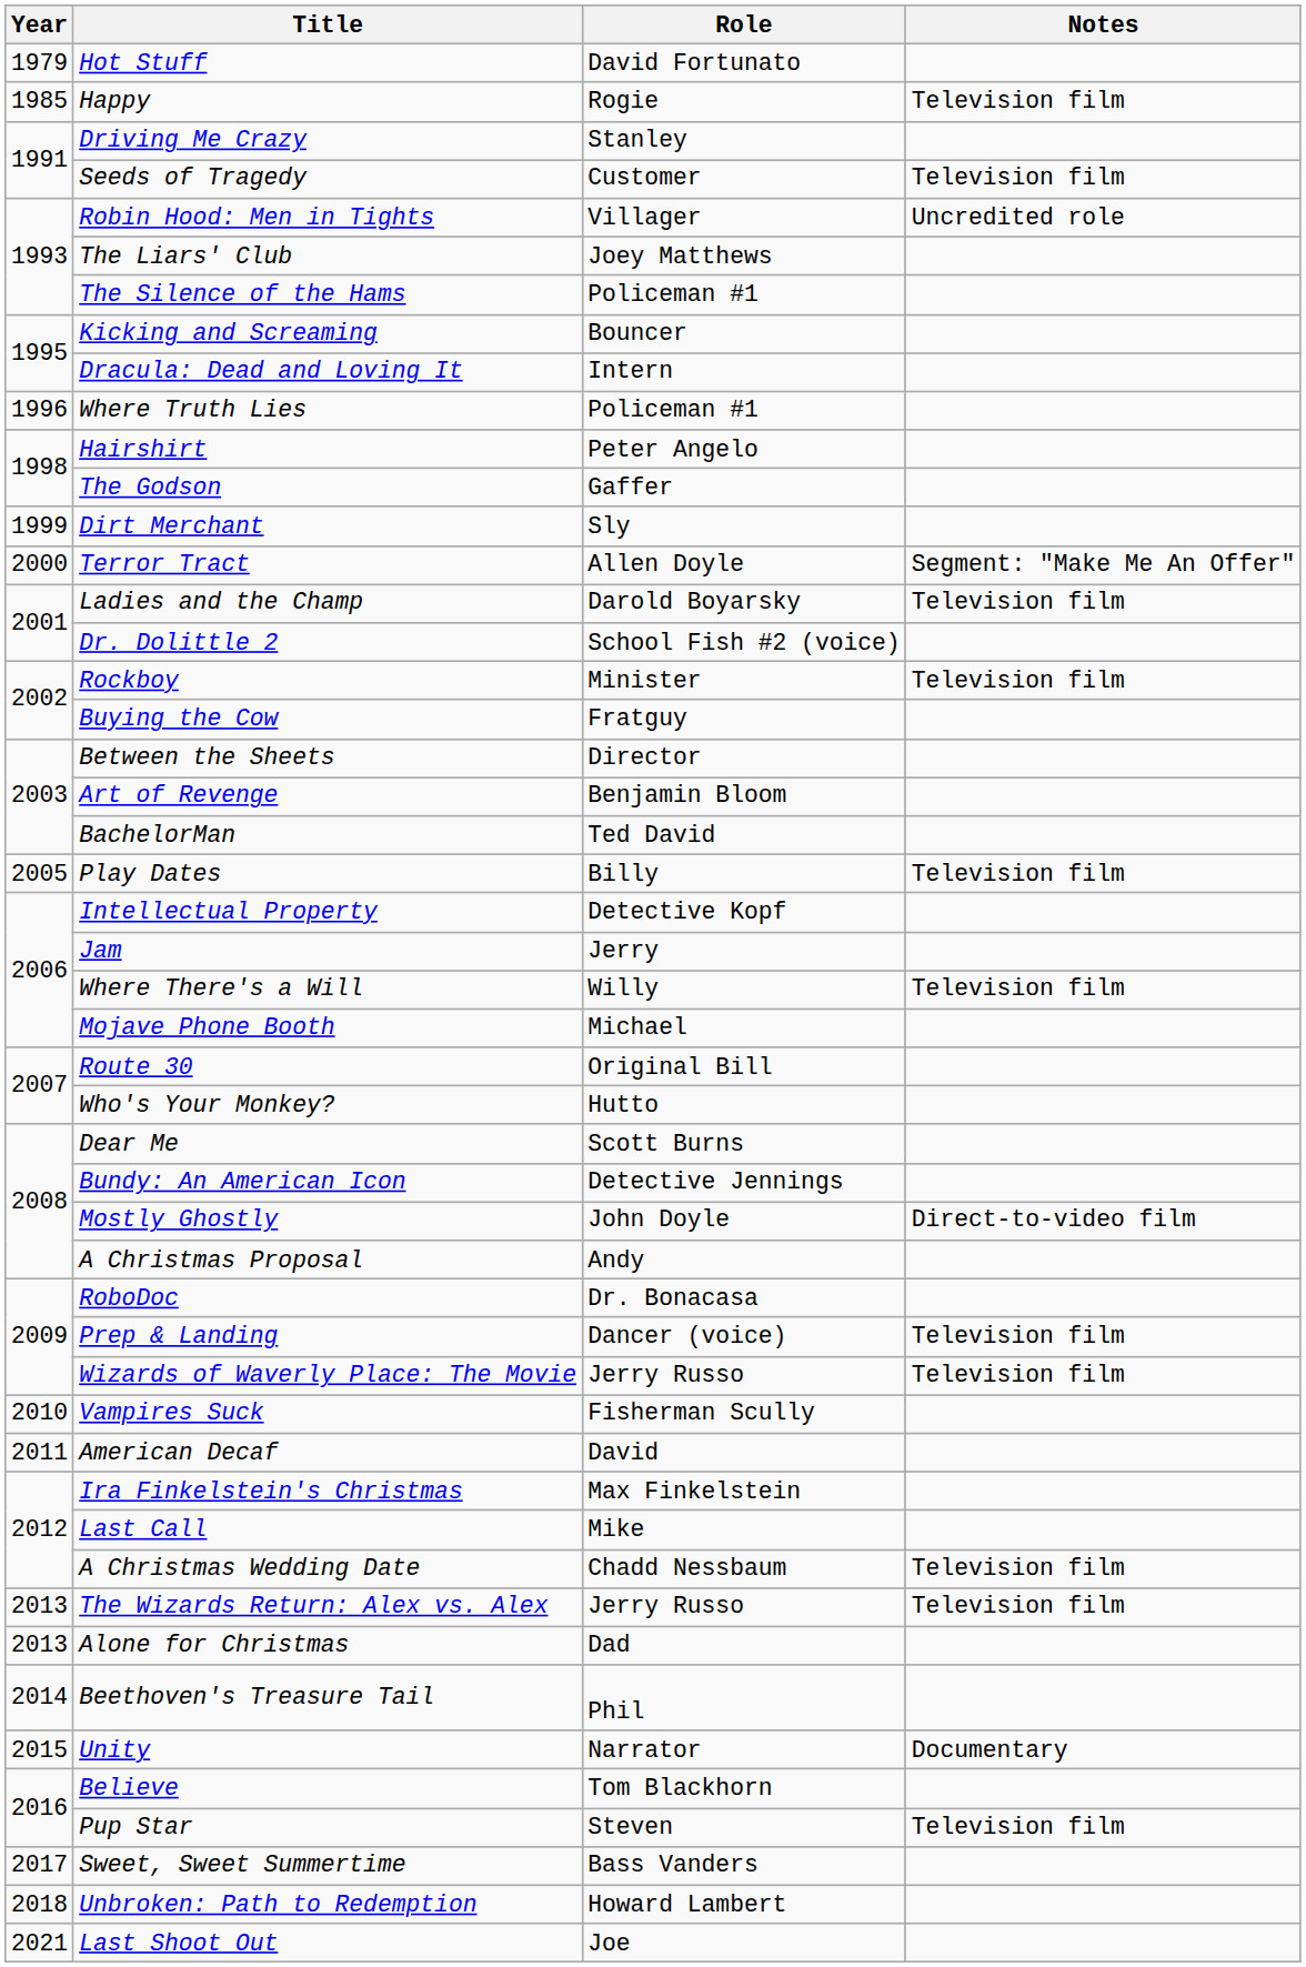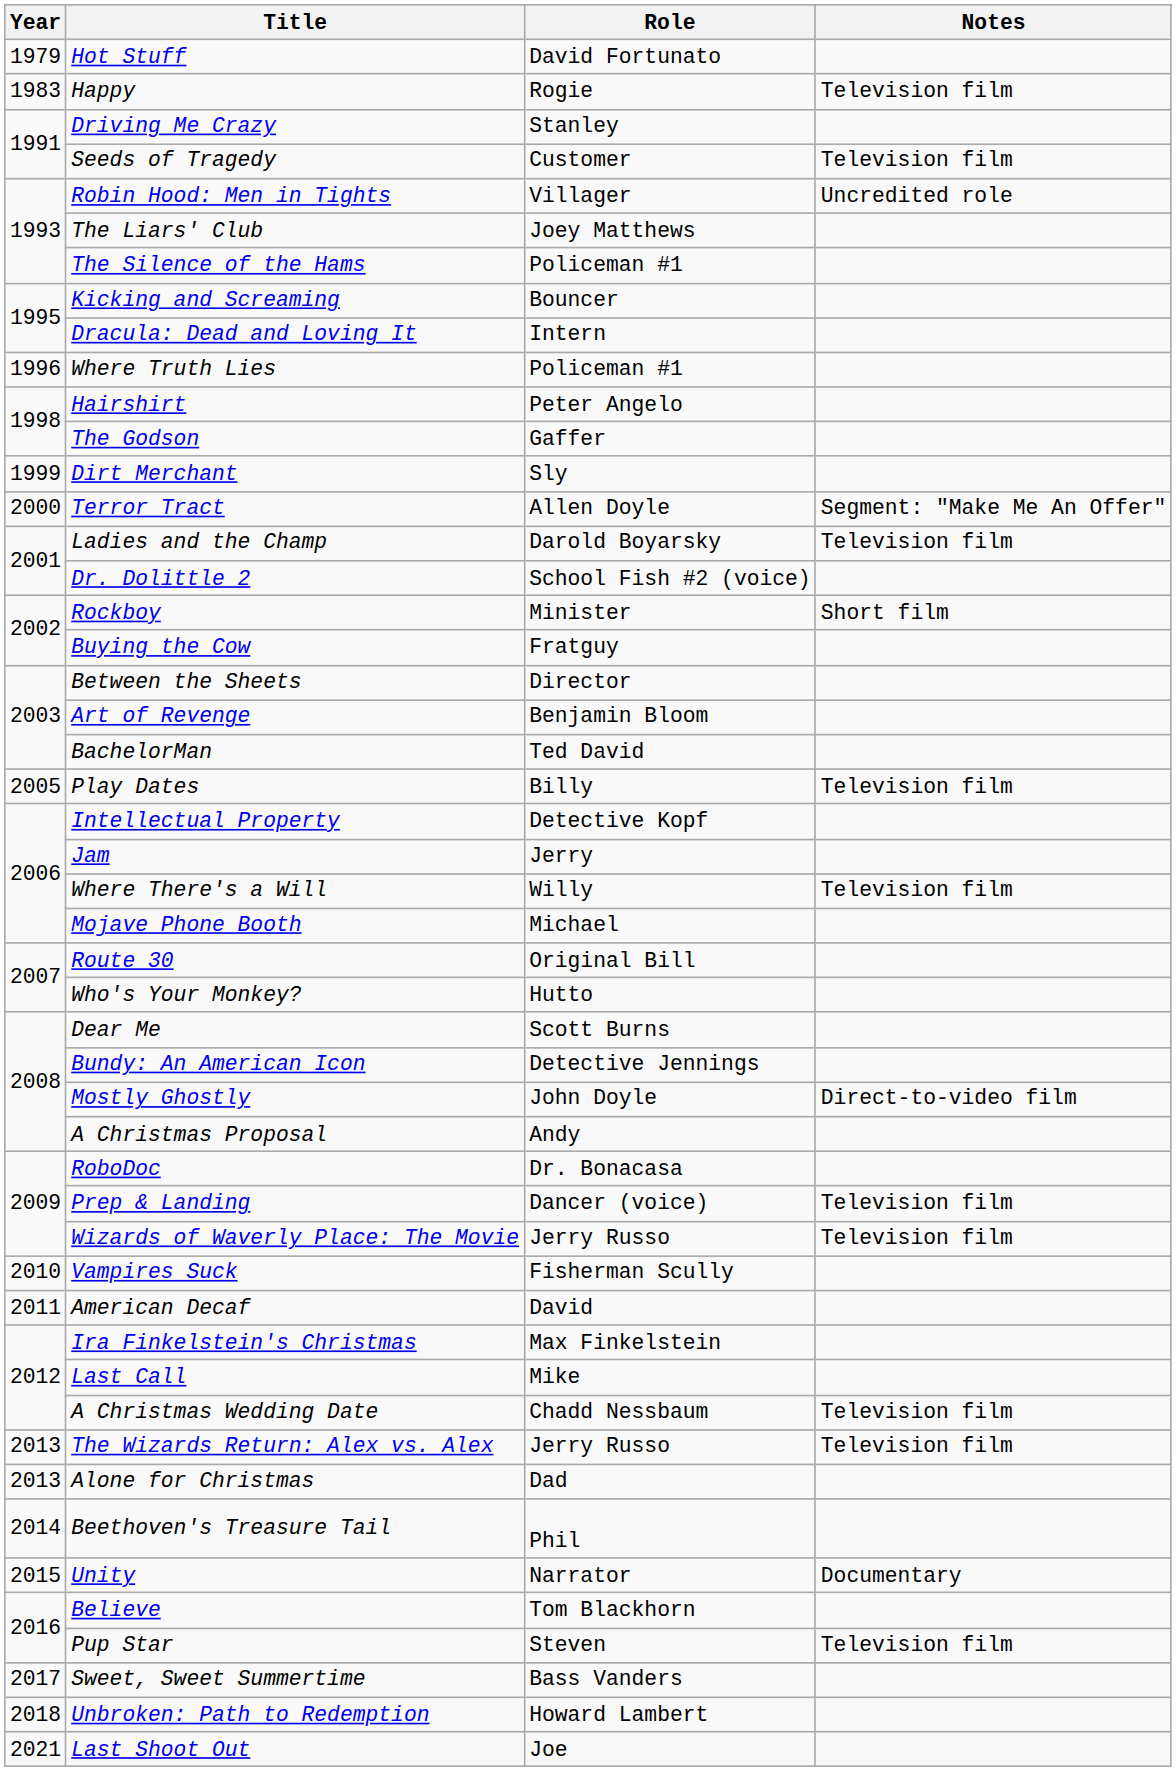 <table class="wikitable">
 <tr Netflix>
 <th>Year</th>
 <th>Title</th>
 <th>Role</th>
 <th>Notes</th>
 </tr>
 <tr>
 <td>1979</td>
 <td><em><a href='#'>Hot Stuff</a></em></td>
 <td>David Fortunato</td>
 <td></td>
 </tr>
 <tr>
-<td>1985</td>
+<td>1983</td>
 <td><em>Happy</em></td>
 <td>Rogie</td>
 <td>Television film</td>
 </tr>
 <tr>
 <td rowspan="2">1991</td>
 <td><em><a href='#'>Driving Me Crazy</a></em></td>
 <td>Stanley</td>
 <td></td>
 </tr>
 <tr>
 <td><em>Seeds of Tragedy</em></td>
 <td>Customer</td>
 <td>Television film</td>
 </tr>
 <tr>
 <td rowspan="3">1993</td>
 <td><em><a href='#'>Robin Hood: Men in Tights</a></em></td>
 <td>Villager</td>
 <td>Uncredited role</td>
 </tr>
 <tr>
 <td><em>The Liars' Club</em></td>
 <td>Joey Matthews</td>
 <td></td>
 </tr>
 <tr>
 <td><em><a href='#'>The Silence of the Hams</a></em></td>
 <td>Policeman #1</td>
 <td></td>
 </tr>
 <tr>
 <td rowspan="2">1995</td>
 <td><em><a href='#'>Kicking and Screaming</a></em></td>
 <td>Bouncer</td>
 <td></td>
 </tr>
 <tr>
 <td><em><a href='#'>Dracula: Dead and Loving It</a></em></td>
 <td>Intern</td>
 <td></td>
 </tr>
 <tr>
 <td>1996</td>
 <td><em>Where Truth Lies</em></td>
 <td>Policeman #1</td>
 <td></td>
 </tr>
 <tr>
 <td rowspan="2">1998</td>
 <td><em><a href='#'>Hairshirt</a></em></td>
 <td>Peter Angelo</td>
 <td></td>
 </tr>
 <tr>
 <td><em><a href='#'>The Godson</a></em></td>
 <td>Gaffer</td>
 <td></td>
 </tr>
 <tr>
 <td>1999</td>
 <td><em><a href='#'>Dirt Merchant</a></em></td>
 <td>Sly</td>
 <td></td>
 </tr>
 <tr>
 <td>2000</td>
 <td><em><a href='#'>Terror Tract</a></em></td>
 <td>Allen Doyle</td>
 <td>Segment: "Make Me An Offer"</td>
 </tr>
 <tr>
 <td rowspan="2">2001</td>
 <td><em>Ladies and the Champ</em></td>
 <td>Darold Boyarsky</td>
 <td>Television film</td>
 </tr>
 <tr>
 <td><em><a href='#'>Dr. Dolittle 2</a></em></td>
 <td>School Fish #2 (voice)</td>
 <td></td>
 </tr>
 <tr>
 <td rowspan="2">2002</td>
 <td><em><a href='#'>Rockboy</a></em></td>
 <td>Minister</td>
-<td>Television film</td>
+<td>Short film</td>
 </tr>
 <tr>
 <td><em><a href='#'>Buying the Cow</a></em></td>
 <td>Fratguy</td>
 <td></td>
 </tr>
 <tr>
 <td rowspan="3">2003</td>
 <td><em>Between the Sheets</em></td>
 <td>Director</td>
 <td></td>
 </tr>
 <tr>
 <td><em><a href='#'>Art of Revenge</a></em></td>
 <td>Benjamin Bloom</td>
 <td></td>
 </tr>
 <tr>
 <td><em>BachelorMan</em></td>
 <td>Ted David</td>
 <td></td>
 </tr>
 <tr>
 <td>2005</td>
 <td><em>Play Dates</em></td>
 <td>Billy</td>
 <td>Television film</td>
 </tr>
 <tr>
 <td rowspan="4">2006</td>
 <td><em><a href='#'>Intellectual Property</a></em></td>
 <td>Detective Kopf</td>
 <td></td>
 </tr>
 <tr>
 <td><em><a href='#'>Jam</a></em></td>
 <td>Jerry</td>
 <td></td>
 </tr>
 <tr>
 <td><em>Where There's a Will</em></td>
 <td>Willy</td>
 <td>Television film</td>
 </tr>
 <tr>
 <td><em><a href='#'>Mojave Phone Booth</a></em></td>
 <td>Michael</td>
 <td></td>
 </tr>
 <tr>
 <td rowspan="2">2007</td>
 <td><em><a href='#'>Route 30</a></em></td>
 <td>Original Bill</td>
 <td></td>
 </tr>
 <tr>
 <td><em>Who's Your Monkey?</em></td>
 <td>Hutto</td>
 <td></td>
 </tr>
 <tr>
 <td rowspan="4">2008</td>
 <td><em>Dear Me</em></td>
 <td>Scott Burns</td>
 <td></td>
 </tr>
 <tr>
 <td><em><a href='#'>Bundy: An American Icon</a></em></td>
 <td>Detective Jennings</td>
 <td></td>
 </tr>
 <tr>
 <td><em><a href='#'>Mostly Ghostly</a></em></td>
 <td>John Doyle</td>
 <td>Direct-to-video film</td>
 </tr>
 <tr>
 <td><em>A Christmas Proposal</em></td>
 <td>Andy</td>
 <td></td>
 </tr>
 <tr>
 <td rowspan="3">2009</td>
 <td><em><a href='#'>RoboDoc</a></em></td>
 <td>Dr. Bonacasa</td>
 <td></td>
 </tr>
 <tr>
 <td><em><a href='#'>Prep & Landing</a></em></td>
 <td>Dancer (voice)</td>
 <td> Television film</td>
 </tr>
 <tr>
 <td><em><a href='#'>Wizards of Waverly Place: The Movie</a></em></td>
 <td>Jerry Russo</td>
 <td>Television film</td>
 </tr>
 <tr>
 <td>2010</td>
 <td><em><a href='#'>Vampires Suck</a></em></td>
 <td>Fisherman Scully</td>
 <td></td>
 </tr>
 <tr>
 <td>2011</td>
 <td><em>American Decaf</em></td>
 <td>David</td>
 <td></td>
 </tr>
 <tr>
 <td rowspan="3">2012</td>
 <td><em><a href='#'>Ira Finkelstein's Christmas</a></em></td>
 <td>Max Finkelstein</td>
 <td></td>
 </tr>
 <tr>
 <td><em><a href='#'>Last Call</a></em></td>
 <td>Mike</td>
 <td></td>
 </tr>
 <tr>
 <td><em>A Christmas Wedding Date</em></td>
 <td>Chadd Nessbaum</td>
 <td>Television film</td>
 </tr>
 <tr>
 <td>2013</td>
 <td><em><a href='#'>The Wizards Return: Alex vs. Alex</a></em></td>
 <td>Jerry Russo</td>
 <td>Television film</td>
 </tr>
 <tr>
 <td>2013</td>
 <td><em>Alone for Christmas</em></td>
 <td>Dad</td>
 <td></td>
 </tr>
 <tr>
 <td>2014</td>
 <td><em>Beethoven's Treasure Tail</em></td>
 <td><br>Phil</td>
 <td></td>
 </tr>
 <tr>
 <td>2015</td>
 <td><em><a href='#'>Unity</a></em></td>
 <td>Narrator</td>
 <td>Documentary</td>
 </tr>
 <tr>
 <td rowspan="2">2016</td>
 <td><em><a href='#'>Believe</a></em></td>
 <td>Tom Blackhorn</td>
 <td></td>
 </tr>
 <tr>
 <td><em>Pup Star</em></td>
 <td>Steven</td>
 <td>Television film</td>
 </tr>
 <tr>
 <td>2017</td>
 <td><em>Sweet, Sweet Summertime</em></td>
 <td>Bass Vanders</td>
 <td></td>
 </tr>
 <tr>
 <td>2018</td>
 <td><em><a href='#'>Unbroken: Path to Redemption</a></em></td>
 <td>Howard Lambert</td>
 <td></td>
 </tr>
 <tr>
 <td>2021</td>
 <td><em><a href='#'>Last Shoot Out</a></em></td>
 <td>Joe</td>
 <td></td>
 </tr>
 </table>
